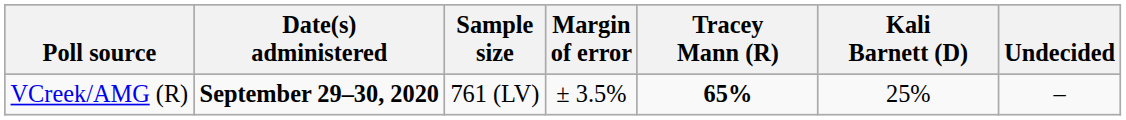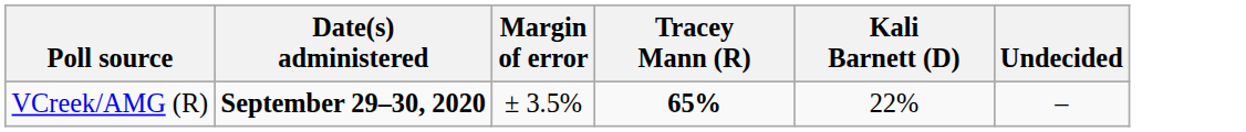 <table class="wikitable" style="font-size:90%;text-align:center;">
 <tr valign=bottom>
 <th>Poll source</th>
 <th>Date(s)<br>administered</th>
-<th>Sample<br>size</th>
 <th>Margin<br>of error</th>
 <th style="width:100px;">Tracey<br>Mann (R)</th>
 <th style="width:100px;">Kali<br>Barnett (D)</th>
 <th>Undecided</th>
 </tr>
 <tr>
 <td style="text-align:left;"><a href='#'>VCreek/AMG</a> (R)</td>
 <td><strong>September 29–30, 2020</strong></td>
-<td>761 (LV)</td>
 <td>± 3.5%</td>
 <td><strong>65%</strong></td>
-<td>25%</td>
+<td>22%</td>
 <td>–</td>
 </tr>
 </table>
